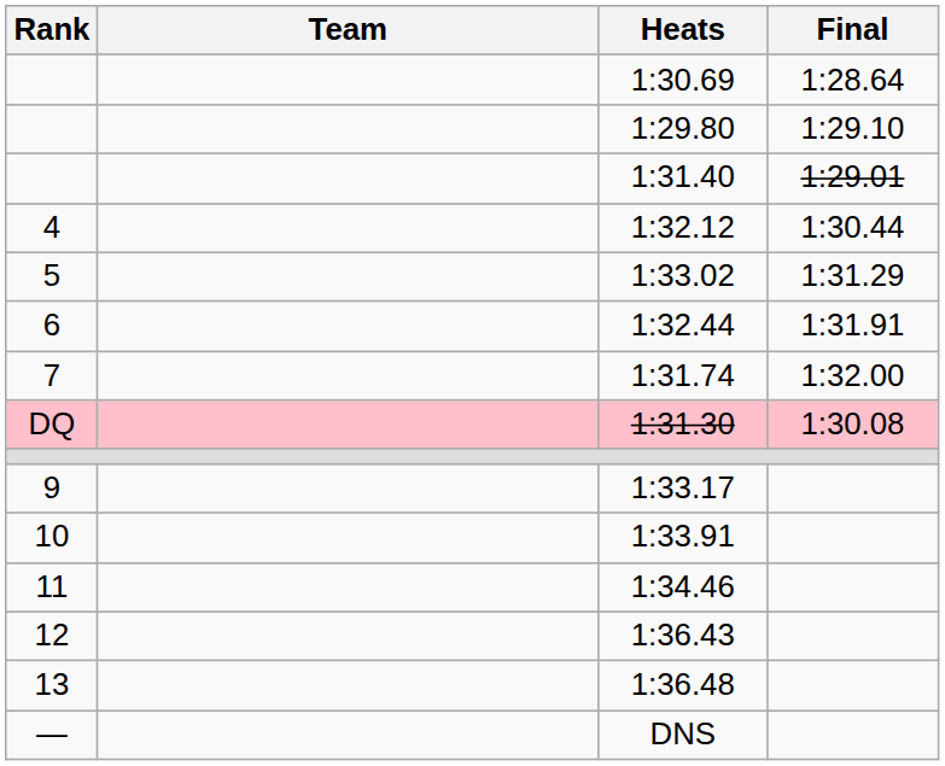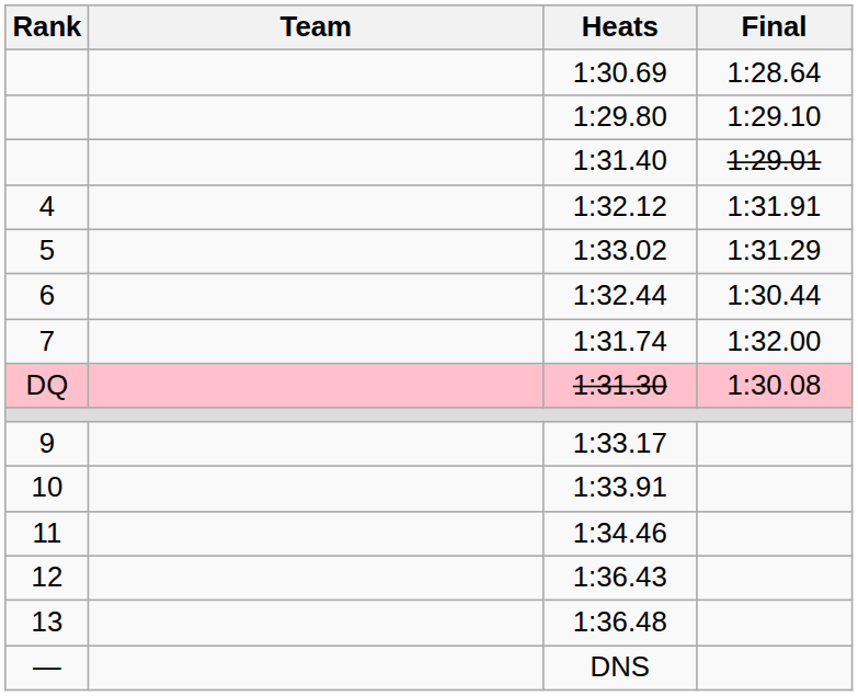 <table class=wikitable style="text-align:center">
 <tr>
 <th width=40>Rank</th>
 <th width=250>Team</th>
 <th width=80>Heats</th>
 <th width=80>Final</th>
 </tr>
 <tr>
 <td></td>
 <td align=left></td>
 <td>1:30.69</td>
 <td>1:28.64</td>
 </tr>
 <tr>
 <td></td>
 <td align=left></td>
 <td>1:29.80</td>
 <td>1:29.10</td>
 </tr>
 <tr>
 <td></td>
 <td align=left></td>
 <td>1:31.40</td>
 <td><s>1:29.01</s></td>
 </tr>
 <tr>
 <td>4</td>
 <td align=left></td>
 <td>1:32.12</td>
-<td>1:30.44</td>
+<td>1:31.91</td>
 </tr>
 <tr>
 <td>5</td>
 <td align=left></td>
 <td>1:33.02</td>
 <td>1:31.29</td>
 </tr>
 <tr>
 <td>6</td>
 <td align=left></td>
 <td>1:32.44</td>
-<td>1:31.91</td>
+<td>1:30.44</td>
 </tr>
 <tr>
 <td>7</td>
 <td align=left></td>
 <td>1:31.74</td>
 <td>1:32.00</td>
 </tr>
 <tr bgcolor=pink>
 <td>DQ</td>
 <td align=left></td>
 <td><s>1:31.30</s></td>
 <td>1:30.08</td>
 </tr>
 <tr bgcolor=#DDDDDD>
 <td colspan=4></td>
 </tr>
 <tr>
 <td>9</td>
 <td align=left></td>
 <td>1:33.17</td>
 <td></td>
 </tr>
 <tr>
 <td>10</td>
 <td align=left></td>
 <td>1:33.91</td>
 <td></td>
 </tr>
 <tr>
 <td>11</td>
 <td align=left></td>
 <td>1:34.46</td>
 <td></td>
 </tr>
 <tr>
 <td>12</td>
 <td align=left></td>
 <td>1:36.43</td>
 <td></td>
 </tr>
 <tr>
 <td>13</td>
 <td align=left></td>
 <td>1:36.48</td>
 <td></td>
 </tr>
 <tr>
 <td>—</td>
 <td align=left></td>
 <td>DNS</td>
 <td></td>
 </tr>
 </table>
